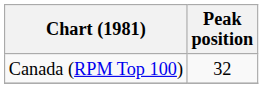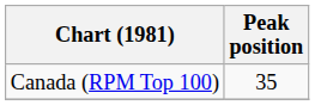 <table class="wikitable sortable plainrowheaders">
 <tr>
 <th scope="col">Chart (1981)</th>
 <th scope="col">Peak<br>position</th>
 </tr>
 <tr>
 <td align="left">Canada (<a href='#'>RPM Top 100</a>)</td>
-<td align="center">32</td>
+<td align="center">35</td>
 </tr>
 <tr>
 </tr>
 <tr>
 </tr>
 </table>
